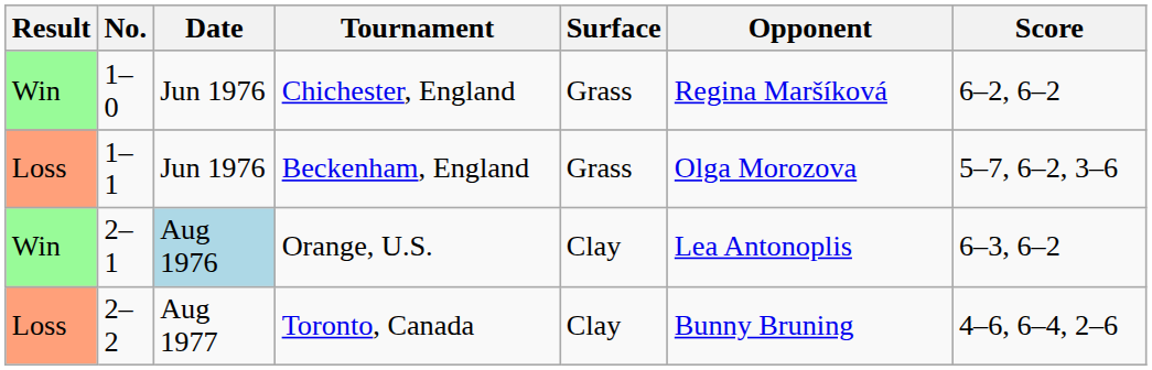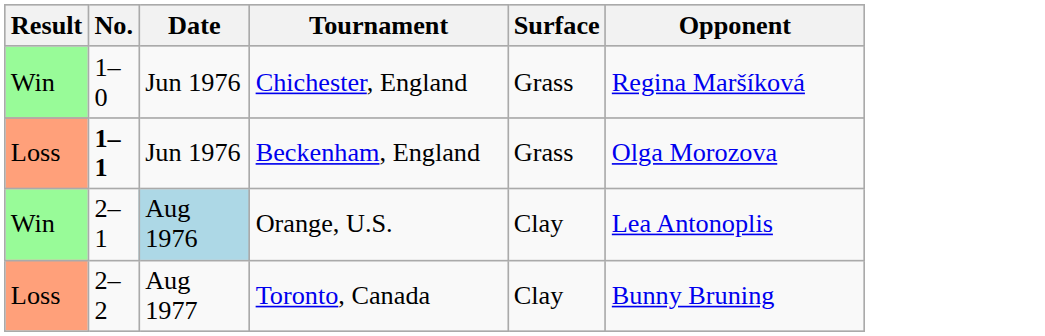 <table class="sortable wikitable">
 <tr>
 <th style="width:40px">Result</th>
 <th style="width:20px">No.</th>
 <th style="width:60px">Date</th>
 <th style="width:150px">Tournament</th>
 <th style="width:50px">Surface</th>
 <th style="width:150px">Opponent</th>
-<th style="width:100px" class="unsortable">Score</th>
 </tr>
 <tr>
 <td style="background:#98fb98;">Win</td>
 <td>1–0</td>
 <td>Jun 1976</td>
 <td><a href='#'>Chichester</a>, England</td>
 <td>Grass</td>
 <td> <a href='#'>Regina Maršíková</a></td>
-<td>6–2, 6–2</td>
 </tr>
 <tr>
 <td style="background:#ffa07a;">Loss</td>
-<td>1–1</td>
+<td><strong>1–1</strong></td>
 <td>Jun 1976</td>
 <td><a href='#'>Beckenham</a>, England</td>
 <td>Grass</td>
 <td> <a href='#'>Olga Morozova</a></td>
-<td>5–7, 6–2, 3–6</td>
 </tr>
 <tr>
 <td style="background:#98fb98;">Win</td>
 <td>2–1</td>
 <td style="background: lightblue;">Aug 1976</td>
 <td>Orange, U.S.</td>
 <td>Clay</td>
 <td> <a href='#'>Lea Antonoplis</a></td>
-<td>6–3, 6–2</td>
 </tr>
 <tr>
 <td style="background:#ffa07a;">Loss</td>
 <td>2–2</td>
 <td>Aug 1977</td>
 <td><a href='#'>Toronto</a>, Canada</td>
 <td>Clay</td>
 <td> <a href='#'>Bunny Bruning</a></td>
-<td>4–6, 6–4, 2–6</td>
 </tr>
 </table>
